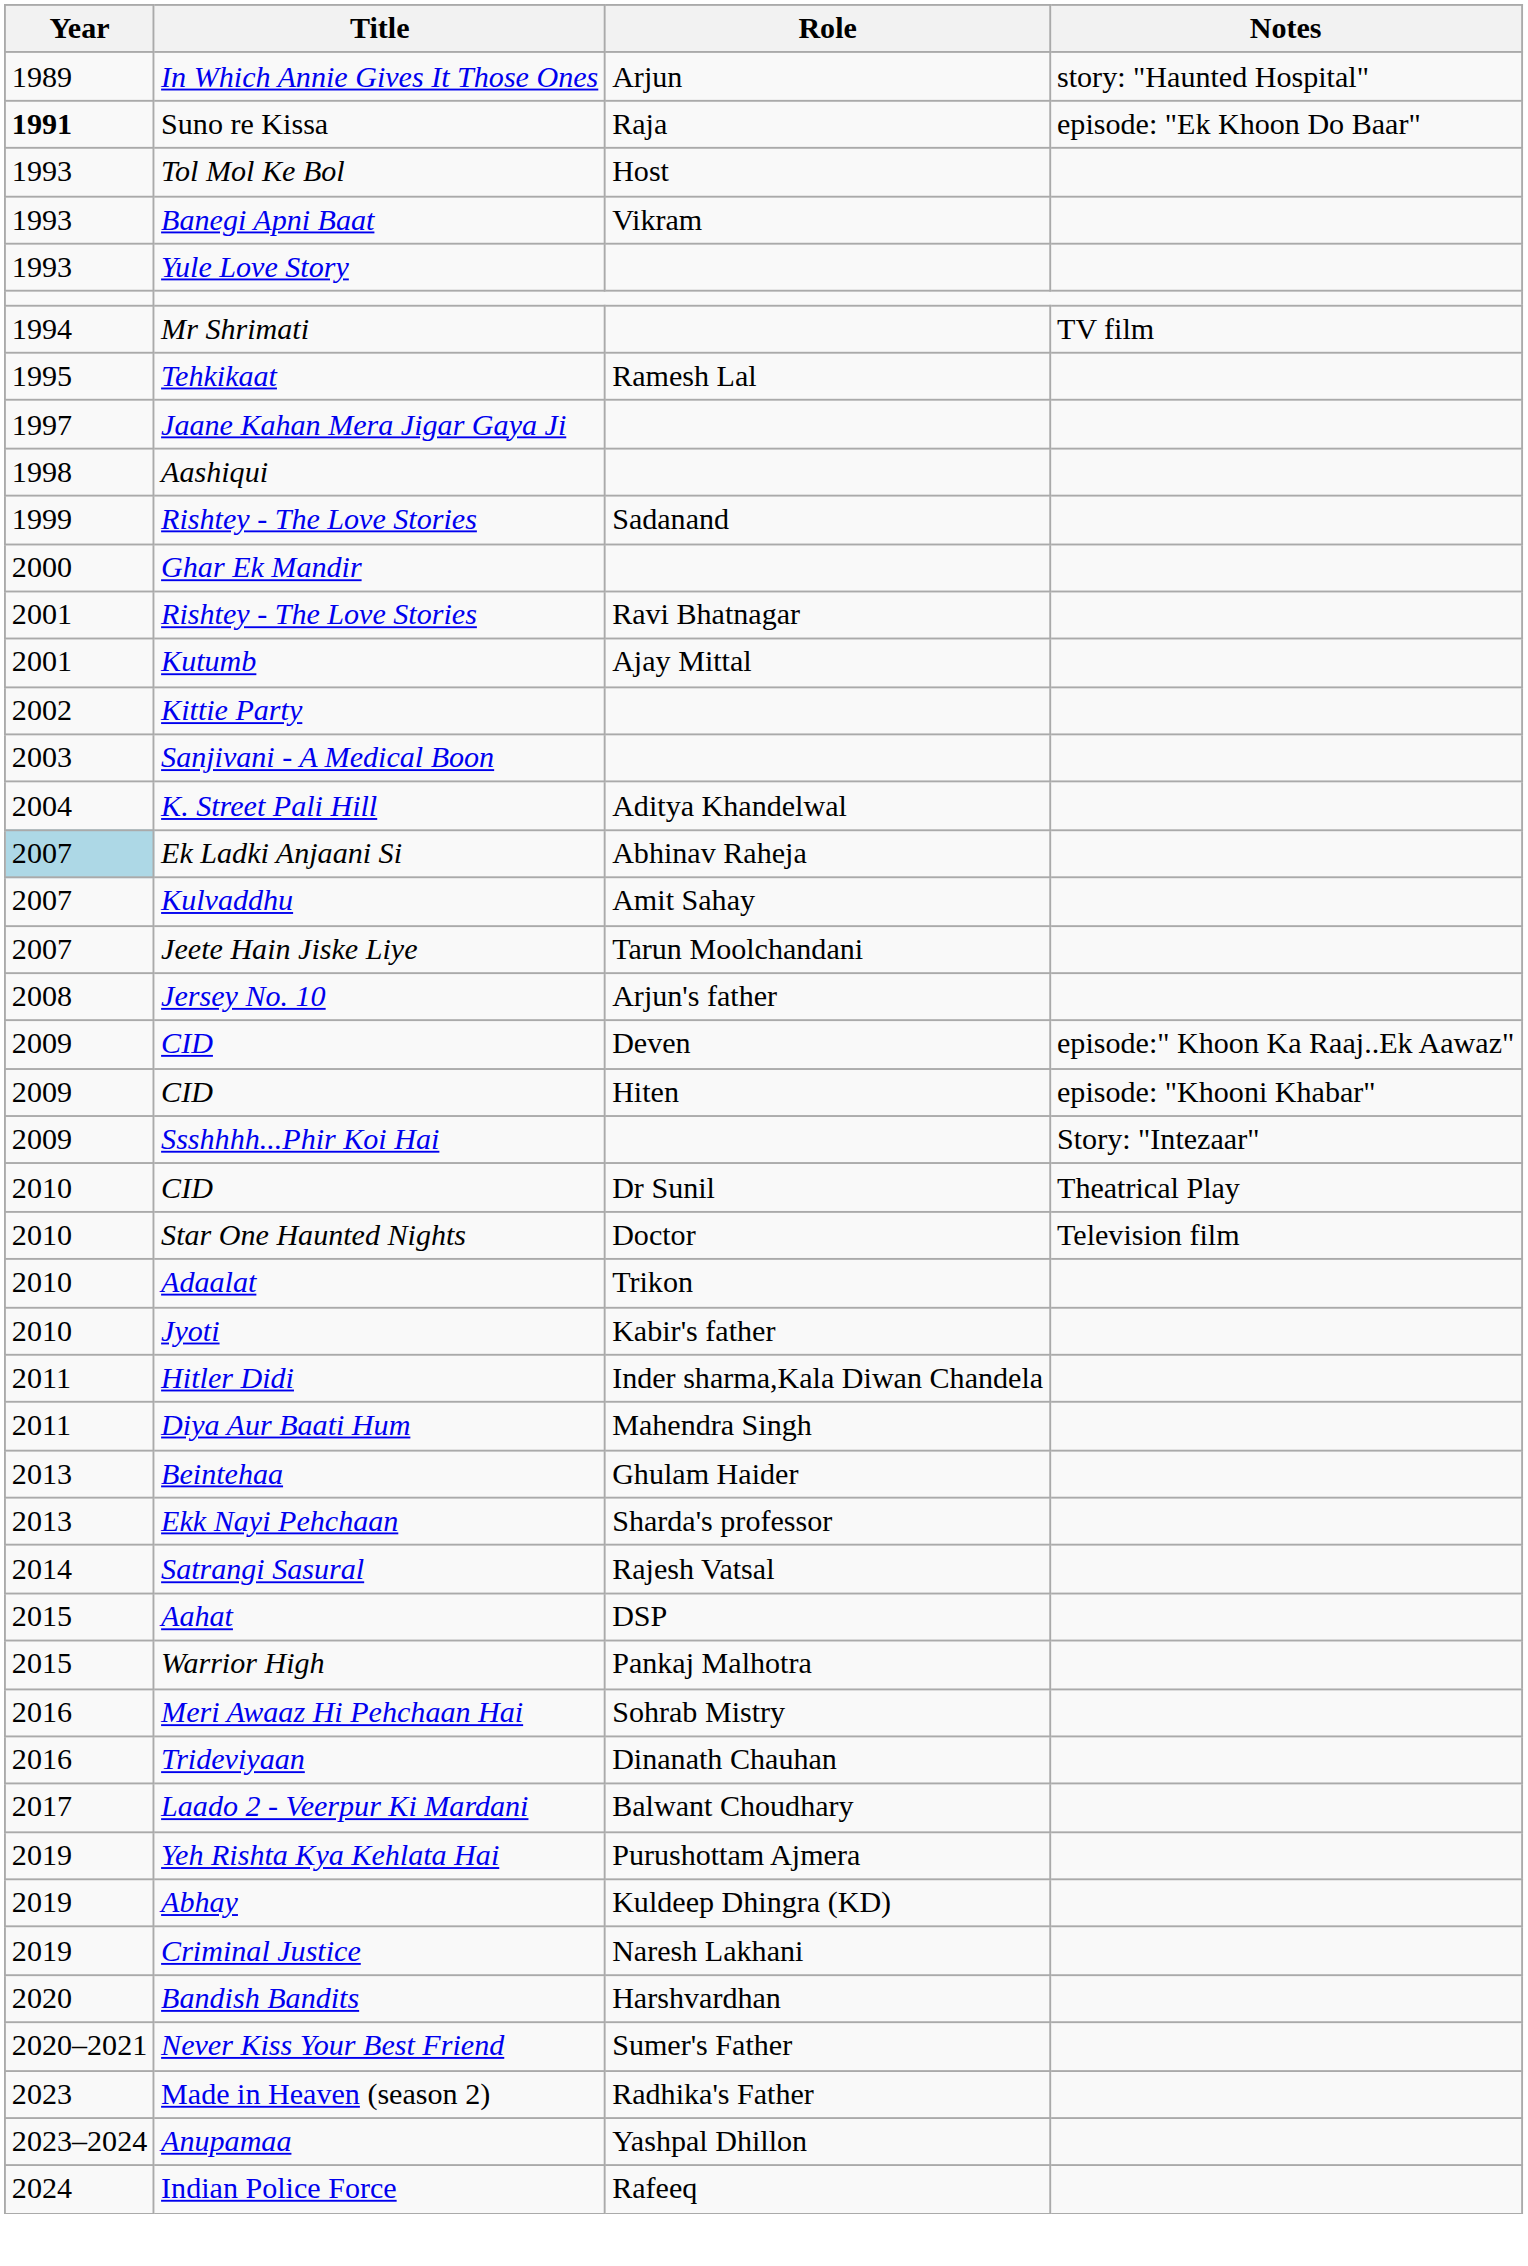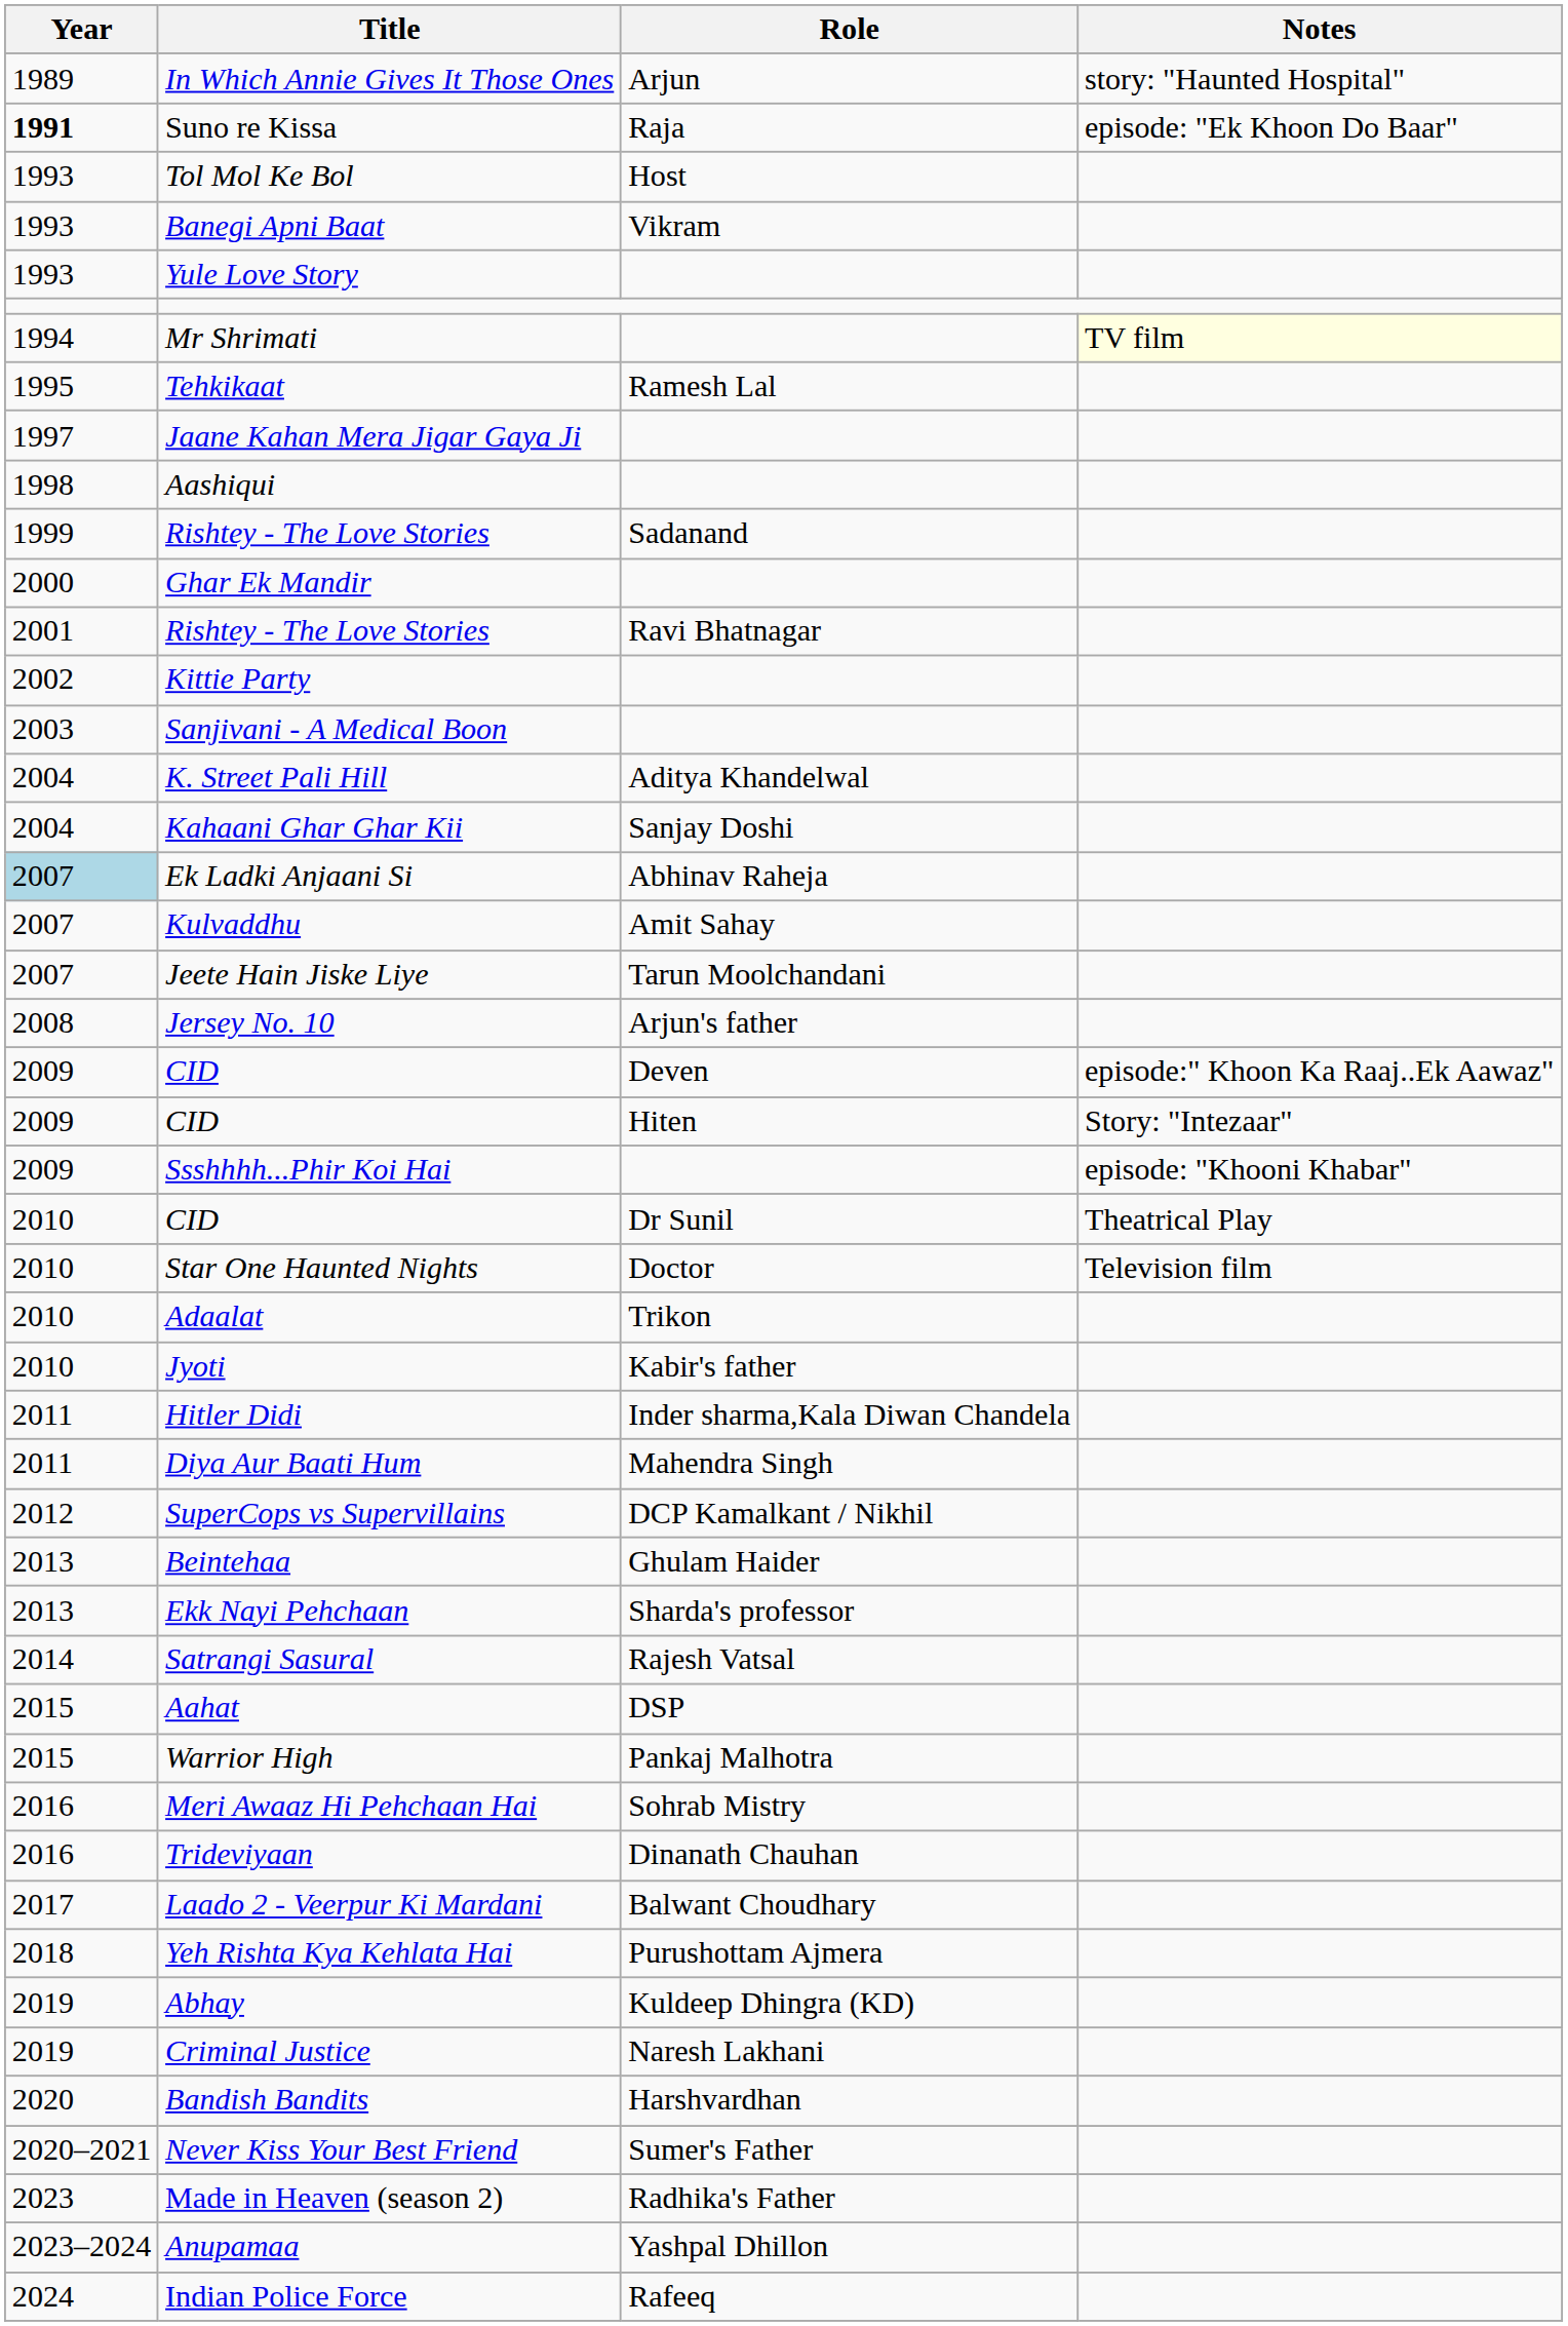 <table class="wikitable">
 <tr>
 <th>Year</th>
 <th>Title</th>
 <th>Role</th>
 <th>Notes</th>
 </tr>
 <tr>
 <td>1989</td>
 <td><em><a href='#'>In Which Annie Gives It Those Ones</a></em></td>
 <td>Arjun</td>
 <td>story: "Haunted Hospital"</td>
 </tr>
 <tr>
 <td><strong>1991</strong></td>
 <td>Suno re Kissa</td>
 <td>Raja</td>
 <td>episode: "Ek Khoon Do Baar"</td>
 </tr>
 <tr>
 <td>1993</td>
 <td><em>Tol Mol Ke Bol</em></td>
 <td>Host</td>
 <td></td>
 </tr>
 <tr>
 <td>1993</td>
 <td><em><a href='#'>Banegi Apni Baat</a></em></td>
 <td>Vikram</td>
 <td></td>
 </tr>
 <tr>
 <td>1993</td>
 <td><em><a href='#'>Yule Love Story</a></em></td>
 <td></td>
 <td></td>
 </tr>
 <tr>
 <td></td>
 </tr>
 <tr>
 <td>1994</td>
 <td><em>Mr Shrimati</em></td>
 <td></td>
-<td>TV film</td>
+<td style="background: lightyellow;">TV film</td>
 </tr>
 <tr>
 <td>1995</td>
 <td><em><a href='#'>Tehkikaat</a></em></td>
 <td>Ramesh Lal</td>
 <td></td>
 </tr>
 <tr>
 <td>1997</td>
 <td><em><a href='#'>Jaane Kahan Mera Jigar Gaya Ji</a></em></td>
 <td></td>
 <td></td>
 </tr>
 <tr>
 <td>1998</td>
 <td><em>Aashiqui</em></td>
 <td></td>
 <td></td>
 </tr>
 <tr>
 <td>1999</td>
 <td><em><a href='#'>Rishtey - The Love Stories</a></em></td>
 <td>Sadanand</td>
 <td></td>
 </tr>
 <tr>
 <td>2000</td>
 <td><em><a href='#'>Ghar Ek Mandir</a></em></td>
 <td></td>
 <td></td>
 </tr>
 <tr>
 <td>2001</td>
 <td><em><a href='#'>Rishtey - The Love Stories</a></em></td>
 <td>Ravi Bhatnagar</td>
 <td></td>
 </tr>
 <tr>
-<td>2001</td>
-<td><em><a href='#'>Kutumb</a></em></td>
-<td>Ajay Mittal</td>
-<td></td>
-</tr>
-<tr>
 <td>2002</td>
 <td><em><a href='#'>Kittie Party</a></em></td>
 <td></td>
 <td></td>
 </tr>
 <tr>
 <td>2003</td>
 <td><em><a href='#'>Sanjivani - A Medical Boon</a></em></td>
 <td></td>
 <td></td>
 </tr>
 <tr>
 <td>2004</td>
 <td><em><a href='#'>K. Street Pali Hill</a></em></td>
 <td>Aditya Khandelwal</td>
+<td></td>
+</tr>
+<tr>
+<td>2004</td>
+<td><em><a href='#'>Kahaani Ghar Ghar Kii</a></em></td>
+<td>Sanjay Doshi</td>
 <td></td>
 </tr>
 <tr>
 <td style="background: lightblue;">2007</td>
 <td><em>Ek Ladki Anjaani Si</em></td>
 <td>Abhinav Raheja</td>
 <td></td>
 </tr>
 <tr>
 <td>2007</td>
 <td><em><a href='#'>Kulvaddhu</a></em></td>
 <td>Amit Sahay</td>
 <td></td>
 </tr>
 <tr>
 <td>2007</td>
 <td><em>Jeete Hain Jiske Liye</em></td>
 <td>Tarun Moolchandani</td>
 <td></td>
 </tr>
 <tr>
 <td>2008</td>
 <td><em><a href='#'>Jersey No. 10</a></em></td>
 <td>Arjun's father</td>
 <td></td>
 </tr>
 <tr>
 <td>2009</td>
 <td><em><a href='#'>CID</a></em></td>
 <td>Deven</td>
 <td>episode:" Khoon Ka Raaj..Ek Aawaz"</td>
 </tr>
 <tr>
 <td>2009</td>
 <td><em>CID</em></td>
 <td>Hiten</td>
-<td>episode: "Khooni Khabar"</td>
+<td>Story: "Intezaar"</td>
 </tr>
 <tr>
 <td>2009</td>
 <td><em><a href='#'>Ssshhhh...Phir Koi Hai</a></em></td>
 <td></td>
-<td>Story: "Intezaar"</td>
+<td>episode: "Khooni Khabar"</td>
 </tr>
 <tr>
 <td>2010</td>
 <td><em>CID</em></td>
 <td>Dr Sunil</td>
 <td>Theatrical Play</td>
 </tr>
 <tr>
 <td>2010</td>
 <td><em>Star One Haunted Nights</em></td>
 <td>Doctor</td>
 <td>Television film</td>
 </tr>
 <tr>
 <td>2010</td>
 <td><em><a href='#'>Adaalat</a></em></td>
 <td>Trikon</td>
 <td></td>
 </tr>
 <tr>
 <td>2010</td>
 <td><em><a href='#'>Jyoti</a></em></td>
 <td>Kabir's father</td>
 <td></td>
 </tr>
 <tr>
 <td>2011</td>
 <td><em><a href='#'>Hitler Didi</a></em></td>
 <td>Inder sharma,Kala Diwan Chandela</td>
 <td></td>
 </tr>
 <tr>
 <td>2011</td>
 <td><em><a href='#'>Diya Aur Baati Hum</a></em></td>
 <td>Mahendra Singh</td>
+<td></td>
+</tr>
+<tr>
+<td>2012</td>
+<td><em><a href='#'>SuperCops vs Supervillains</a></em></td>
+<td>DCP Kamalkant / Nikhil</td>
 <td></td>
 </tr>
 <tr>
 <td>2013</td>
 <td><em><a href='#'>Beintehaa</a></em></td>
 <td>Ghulam Haider</td>
 <td></td>
 </tr>
 <tr>
 <td>2013</td>
 <td><em><a href='#'>Ekk Nayi Pehchaan</a></em></td>
 <td>Sharda's professor</td>
 <td></td>
 </tr>
 <tr>
 <td>2014</td>
 <td><em><a href='#'>Satrangi Sasural</a></em></td>
 <td>Rajesh Vatsal</td>
 <td></td>
 </tr>
 <tr>
 <td>2015</td>
 <td><em><a href='#'>Aahat</a></em></td>
 <td>DSP</td>
 <td></td>
 </tr>
 <tr>
 <td>2015</td>
 <td><em>Warrior High</em></td>
 <td>Pankaj Malhotra</td>
 </tr>
 <tr>
 <td>2016</td>
 <td><em><a href='#'>Meri Awaaz Hi Pehchaan Hai</a></em></td>
 <td>Sohrab Mistry</td>
 <td></td>
 </tr>
 <tr>
 <td>2016</td>
 <td><em><a href='#'>Trideviyaan</a></em></td>
 <td>Dinanath Chauhan</td>
 <td></td>
 </tr>
 <tr>
 <td>2017</td>
 <td><em><a href='#'>Laado 2 - Veerpur Ki Mardani</a></em></td>
 <td>Balwant Choudhary</td>
 <td></td>
 </tr>
 <tr>
-<td>2019</td>
+<td>2018</td>
 <td><em><a href='#'>Yeh Rishta Kya Kehlata Hai</a></em></td>
 <td>Purushottam Ajmera</td>
 </tr>
 <tr>
 <td>2019</td>
 <td><em><a href='#'>Abhay</a></em></td>
 <td>Kuldeep Dhingra (KD)</td>
 <td></td>
 </tr>
 <tr>
 <td>2019</td>
 <td><em><a href='#'>Criminal Justice</a></em></td>
 <td>Naresh Lakhani</td>
 <td></td>
 </tr>
 <tr>
 <td>2020</td>
 <td><em><a href='#'>Bandish Bandits</a></em></td>
 <td>Harshvardhan</td>
 <td></td>
 </tr>
 <tr>
 <td>2020–2021</td>
 <td><em><a href='#'>Never Kiss Your Best Friend</a></em></td>
 <td>Sumer's Father</td>
 <td></td>
 </tr>
 <tr>
 <td>2023</td>
 <td><a href='#'>Made in Heaven</a> (season 2)</td>
 <td>Radhika's Father</td>
 <td></td>
 </tr>
 <tr>
 <td>2023–2024</td>
 <td><em><a href='#'>Anupamaa</a></em></td>
 <td>Yashpal Dhillon</td>
 <td></td>
 </tr>
 <tr>
 <td>2024</td>
 <td><a href='#'>Indian Police Force</a></td>
 <td>Rafeeq</td>
 <td></td>
 </tr>
 </table>
